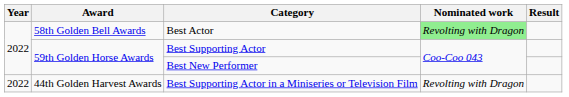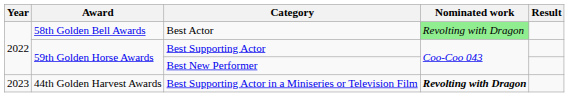 <table class="wikitable sortable">
 <tr>
 <th>Year</th>
 <th>Award</th>
 <th>Category</th>
 <th>Nominated work</th>
 <th>Result</th>
 </tr>
 <tr>
 <td rowspan=3>2022</td>
 <td><a href='#'>58th Golden Bell Awards</a></td>
 <td>Best Actor</td>
 <td style="background: lightgreen;"><em>Revolting with Dragon</em></td>
 <td></td>
 </tr>
 <tr>
 <td rowspan=2><a href='#'>59th Golden Horse Awards</a></td>
 <td><a href='#'>Best Supporting Actor</a></td>
 <td rowspan=2><em><a href='#'>Coo-Coo 043</a></em></td>
 <td></td>
 </tr>
 <tr>
 <td><a href='#'>Best New Performer</a></td>
 <td></td>
 </tr>
 <tr>
-<td rowspan=1>2022</td>
+<td rowspan=1>2023</td>
 <td>44th Golden Harvest Awards</td>
 <td><a href='#'>Best Supporting Actor in a Miniseries or Television Film</a></td>
-<td><em>Revolting with Dragon</em></td>
+<td><strong><em>Revolting with Dragon</em></strong></td>
 <td></td>
 </tr>
 </table>
